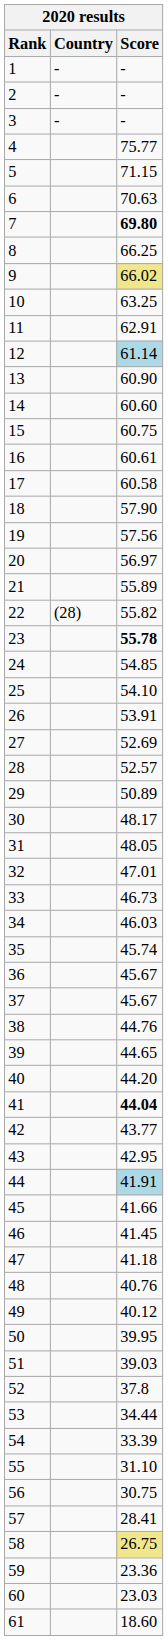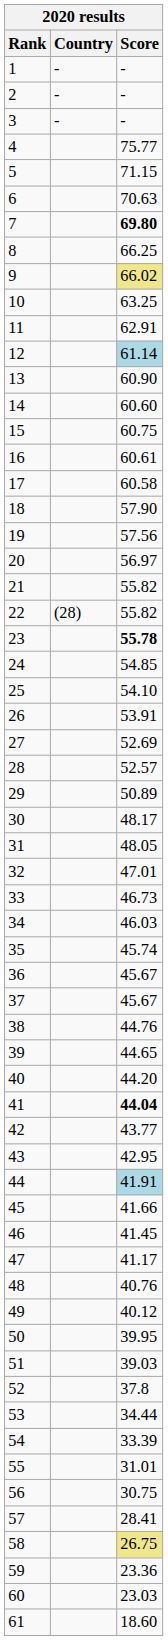 <table class="wikitable sortable">
 <tr>
 <th colspan="3">2020 results</th>
 </tr>
 <tr>
 <th>Rank</th>
 <th>Country</th>
 <th>Score</th>
 </tr>
 <tr>
 <td>1</td>
 <td>-</td>
 <td>-</td>
 </tr>
 <tr>
 <td>2</td>
 <td>-</td>
 <td>-</td>
 </tr>
 <tr>
 <td>3</td>
 <td>-</td>
 <td>-</td>
 </tr>
 <tr>
 <td>4</td>
 <td></td>
 <td>75.77</td>
 </tr>
 <tr>
 <td>5</td>
 <td></td>
 <td>71.15</td>
 </tr>
 <tr>
 <td>6</td>
 <td></td>
 <td>70.63</td>
 </tr>
 <tr>
 <td>7</td>
 <td></td>
 <td><strong>69.80</strong></td>
 </tr>
 <tr>
 <td>8</td>
 <td></td>
 <td>66.25</td>
 </tr>
 <tr>
 <td>9</td>
 <td></td>
 <td style="background: khaki;">66.02</td>
 </tr>
 <tr>
 <td>10</td>
 <td></td>
 <td>63.25</td>
 </tr>
 <tr>
 <td>11</td>
 <td></td>
 <td>62.91</td>
 </tr>
 <tr>
 <td>12</td>
 <td></td>
 <td style="background: lightblue;">61.14</td>
 </tr>
 <tr>
 <td>13</td>
 <td></td>
 <td>60.90</td>
 </tr>
 <tr>
 <td>14</td>
 <td></td>
 <td>60.60</td>
 </tr>
 <tr>
 <td>15</td>
 <td></td>
 <td>60.75</td>
 </tr>
 <tr>
 <td>16</td>
 <td></td>
 <td>60.61</td>
 </tr>
 <tr>
 <td>17</td>
 <td></td>
 <td>60.58</td>
 </tr>
 <tr>
 <td>18</td>
 <td></td>
 <td>57.90</td>
 </tr>
 <tr>
 <td>19</td>
 <td></td>
 <td>57.56</td>
 </tr>
 <tr>
 <td>20</td>
 <td></td>
 <td>56.97</td>
 </tr>
 <tr>
 <td>21</td>
 <td></td>
-<td>55.89</td>
+<td>55.82</td>
 </tr>
 <tr>
 <td>22</td>
 <td> (28)</td>
 <td>55.82</td>
 </tr>
 <tr>
 <td>23</td>
 <td></td>
 <td><strong>55.78</strong></td>
 </tr>
 <tr>
 <td>24</td>
 <td></td>
 <td>54.85</td>
 </tr>
 <tr>
 <td>25</td>
 <td></td>
 <td>54.10</td>
 </tr>
 <tr>
 <td>26</td>
 <td></td>
 <td>53.91</td>
 </tr>
 <tr>
 <td>27</td>
 <td></td>
 <td>52.69</td>
 </tr>
 <tr>
 <td>28</td>
 <td></td>
 <td>52.57</td>
 </tr>
 <tr>
 <td>29</td>
 <td></td>
 <td>50.89</td>
 </tr>
 <tr>
 <td>30</td>
 <td></td>
 <td>48.17</td>
 </tr>
 <tr>
 <td>31</td>
 <td></td>
 <td>48.05</td>
 </tr>
 <tr>
 <td>32</td>
 <td></td>
 <td>47.01</td>
 </tr>
 <tr>
 <td>33</td>
 <td></td>
 <td>46.73</td>
 </tr>
 <tr>
 <td>34</td>
 <td></td>
 <td>46.03</td>
 </tr>
 <tr>
 <td>35</td>
 <td></td>
 <td>45.74</td>
 </tr>
 <tr>
 <td>36</td>
 <td></td>
 <td>45.67</td>
 </tr>
 <tr>
 <td>37</td>
 <td></td>
 <td>45.67</td>
 </tr>
 <tr>
 <td>38</td>
 <td></td>
 <td>44.76</td>
 </tr>
 <tr>
 <td>39</td>
 <td></td>
 <td>44.65</td>
 </tr>
 <tr>
 <td>40</td>
 <td></td>
 <td>44.20</td>
 </tr>
 <tr>
 <td>41</td>
 <td></td>
 <td><strong>44.04</strong></td>
 </tr>
 <tr>
 <td>42</td>
 <td></td>
 <td>43.77</td>
 </tr>
 <tr>
 <td>43</td>
 <td></td>
 <td>42.95</td>
 </tr>
 <tr>
 <td>44</td>
 <td></td>
 <td style="background: lightblue;">41.91</td>
 </tr>
 <tr>
 <td>45</td>
 <td></td>
 <td>41.66</td>
 </tr>
 <tr>
 <td>46</td>
 <td></td>
 <td>41.45</td>
 </tr>
 <tr>
 <td>47</td>
 <td></td>
-<td>41.18</td>
+<td>41.17</td>
 </tr>
 <tr>
 <td>48</td>
 <td></td>
 <td>40.76</td>
 </tr>
 <tr>
 <td>49</td>
 <td></td>
 <td>40.12</td>
 </tr>
 <tr>
 <td>50</td>
 <td></td>
 <td>39.95</td>
 </tr>
 <tr>
 <td>51</td>
 <td></td>
 <td>39.03</td>
 </tr>
 <tr>
 <td>52</td>
 <td></td>
 <td>37.8</td>
 </tr>
 <tr>
 <td>53</td>
 <td></td>
 <td>34.44</td>
 </tr>
 <tr>
 <td>54</td>
 <td></td>
 <td>33.39</td>
 </tr>
 <tr>
 <td>55</td>
 <td></td>
-<td>31.10</td>
+<td>31.01</td>
 </tr>
 <tr>
 <td>56</td>
 <td></td>
 <td>30.75</td>
 </tr>
 <tr>
 <td>57</td>
 <td></td>
 <td>28.41</td>
 </tr>
 <tr>
 <td>58</td>
 <td></td>
 <td style="background: khaki;">26.75</td>
 </tr>
 <tr>
 <td>59</td>
 <td></td>
 <td>23.36</td>
 </tr>
 <tr>
 <td>60</td>
 <td></td>
 <td>23.03</td>
 </tr>
 <tr>
 <td>61</td>
 <td></td>
 <td>18.60</td>
 </tr>
 </table>
